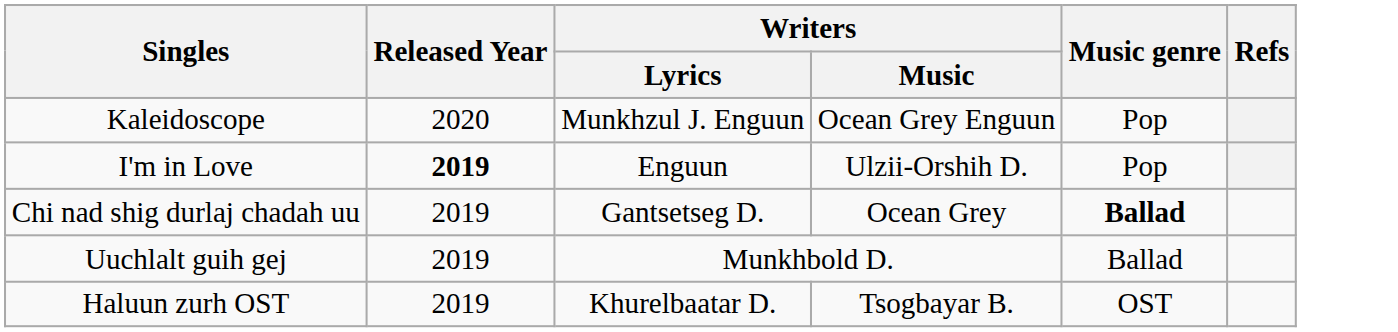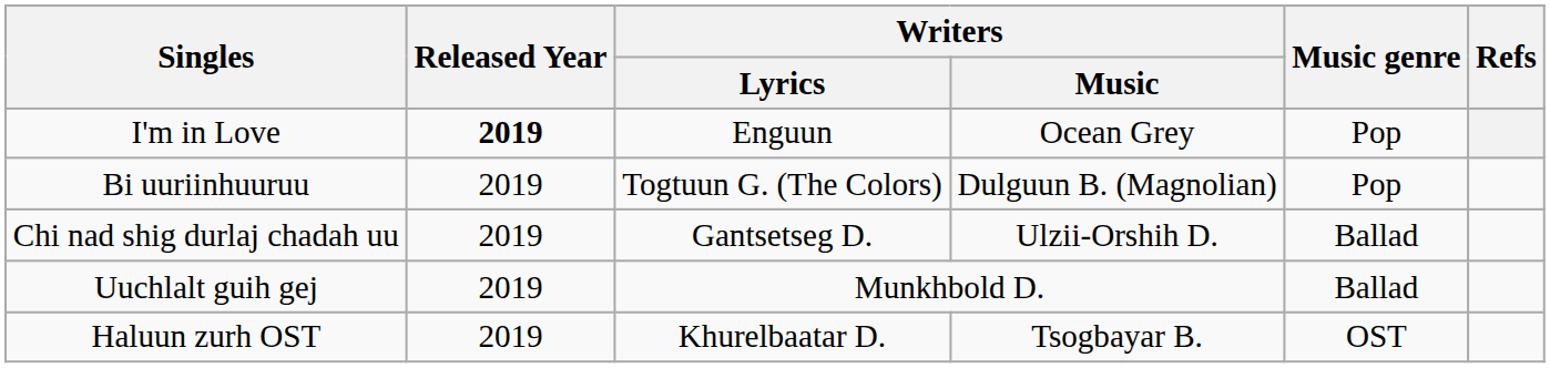 <table class="wikitable" style="text-align:center; font-size:90%; line-height:16px;">
 <tr>
 <th rowspan="2">Singles</th>
 <th rowspan="2">Released Year</th>
 <th colspan="2">Writers</th>
 <th rowspan="2">Music genre</th>
 <th rowspan="2">Refs</th>
 </tr>
 <tr>
 <th>Lyrics</th>
 <th>Music</th>
 </tr>
 <tr>
-<td>Kaleidoscope</td>
-<td>2020</td>
-<td>Munkhzul J. Enguun</td>
-<td>Ocean Grey Enguun</td>
+<td>I'm in Love</td>
+<td><strong>2019</strong></td>
+<td>Enguun</td>
+<td>Ocean Grey</td>
 <td>Pop</td>
 <th></th>
 </tr>
 <tr>
-<td>I'm in Love</td>
-<td><strong>2019</strong></td>
-<td>Enguun</td>
-<td>Ulzii-Orshih D.</td>
+<td>Bi uuriinhuuruu</td>
+<td>2019</td>
+<td>Togtuun G. (The Colors)</td>
+<td>Dulguun B. (Magnolian)</td>
 <td>Pop</td>
-<th></th>
+<td></td>
 </tr>
 <tr>
 <td>Chi nad shig durlaj chadah uu</td>
 <td>2019</td>
 <td>Gantsetseg D.</td>
-<td>Ocean Grey</td>
-<td><strong>Ballad</strong></td>
+<td>Ulzii-Orshih D.</td>
+<td>Ballad</td>
 <td></td>
 </tr>
 <tr>
 <td>Uuchlalt guih gej</td>
 <td>2019</td>
 <td colspan="2">Munkhbold D.</td>
 <td>Ballad</td>
 <td></td>
 </tr>
 <tr>
 <td>Haluun zurh OST</td>
 <td>2019</td>
 <td>Khurelbaatar D.</td>
 <td>Tsogbayar B.</td>
 <td>OST</td>
 <td></td>
 </tr>
 </table>
